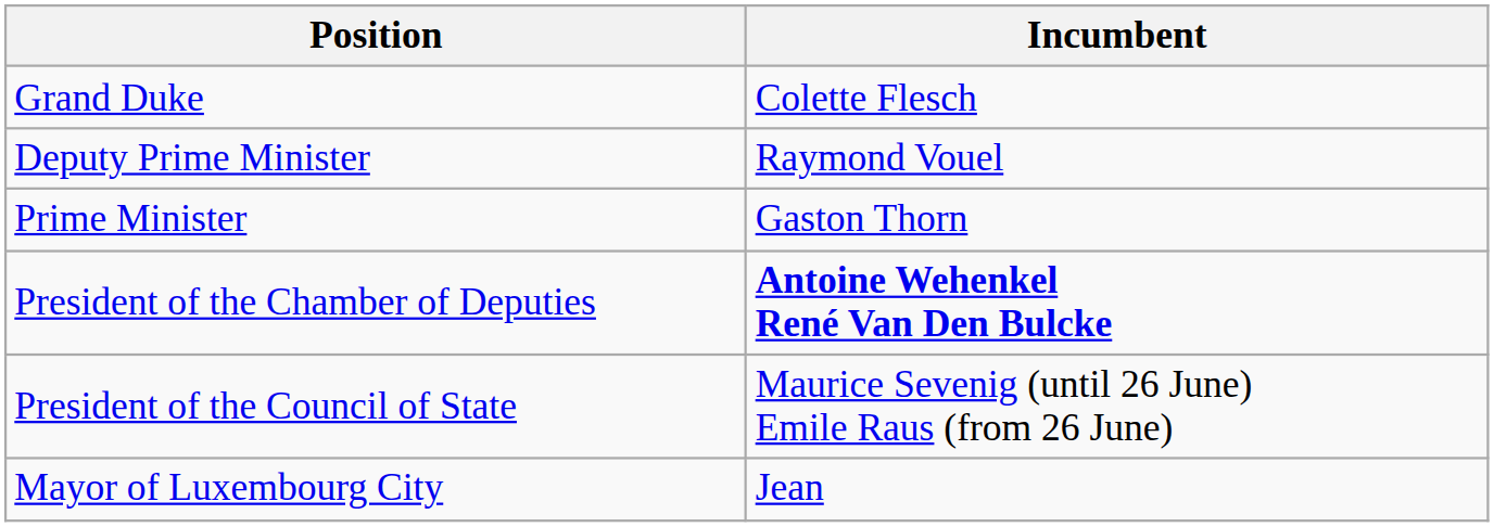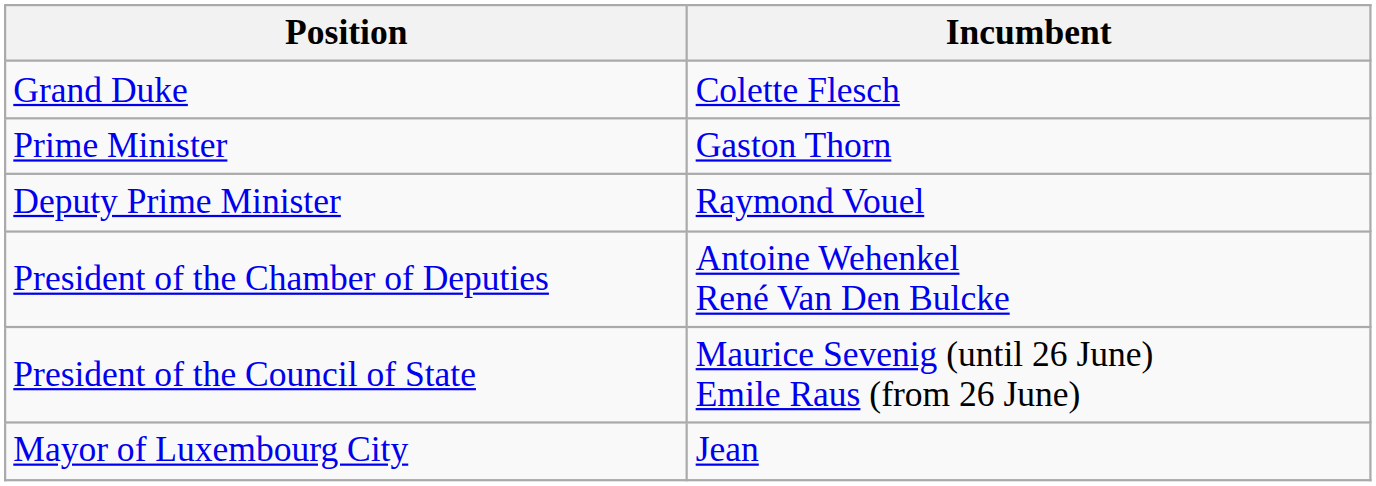 <table class="wikitable">
 <tr>
 <th width="300">Position</th>
 <th width="300">Incumbent</th>
 </tr>
 <tr>
 <td><a href='#'>Grand Duke</a></td>
 <td><a href='#'>Colette Flesch</a></td>
 </tr>
 <tr>
+<td><a href='#'>Prime Minister</a></td>
+<td><a href='#'>Gaston Thorn</a></td>
+</tr>
+<tr>
 <td><a href='#'>Deputy Prime Minister</a></td>
 <td><a href='#'>Raymond Vouel</a></td>
 </tr>
 <tr>
-<td><a href='#'>Prime Minister</a></td>
-<td><a href='#'>Gaston Thorn</a></td>
-</tr>
-<tr>
 <td><a href='#'>President of the Chamber of Deputies</a></td>
-<td><strong><a href='#'>Antoine Wehenkel</a> <br> <a href='#'>René Van Den Bulcke</a></strong></td>
+<td><a href='#'>Antoine Wehenkel</a> <br> <a href='#'>René Van Den Bulcke</a></td>
 </tr>
 <tr>
 <td><a href='#'>President of the Council of State</a></td>
 <td><a href='#'>Maurice Sevenig</a> (until 26 June) <br> <a href='#'>Emile Raus</a> (from 26 June)</td>
 </tr>
 <tr>
 <td><a href='#'>Mayor of Luxembourg City</a></td>
 <td><a href='#'>Jean</a></td>
 </tr>
 </table>
